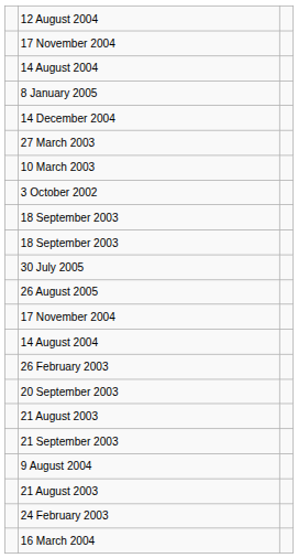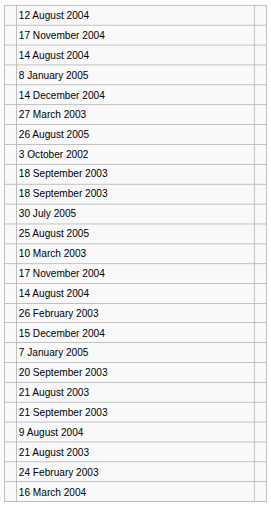 <table class="wikitable" style="font-size: 89%; float: left; width: 26em; margin-right: 1em; height: 700px">
 <tr>
 <td></td>
 <td>12 August 2004</td>
 <td></td>
 </tr>
 <tr>
 <td></td>
 <td>17 November 2004</td>
 <td></td>
 </tr>
 <tr>
 <td></td>
 <td>14 August 2004</td>
 <td></td>
 </tr>
 <tr>
 <td></td>
 <td>8 January 2005</td>
 <td></td>
 </tr>
 <tr>
 <td></td>
 <td>14 December 2004</td>
 <td></td>
 </tr>
 <tr>
 <td></td>
 <td>27 March 2003</td>
 <td></td>
 </tr>
 <tr>
 <td></td>
-<td>10 March 2003</td>
+<td>26 August 2005</td>
 <td></td>
 </tr>
 <tr>
 <td></td>
 <td>3 October 2002</td>
 <td></td>
 </tr>
 <tr>
 <td></td>
 <td>18 September 2003</td>
 <td></td>
 </tr>
 <tr>
 <td></td>
 <td>18 September 2003</td>
 <td></td>
 </tr>
 <tr>
 <td></td>
 <td>30 July 2005</td>
 <td></td>
 </tr>
 <tr>
 <td></td>
-<td>26 August 2005</td>
+<td>25 August 2005</td>
+<td></td>
+</tr>
+<tr>
+<td></td>
+<td>10 March 2003</td>
 <td></td>
 </tr>
 <tr>
 <td></td>
 <td>17 November 2004</td>
 <td></td>
 </tr>
 <tr>
 <td></td>
 <td>14 August 2004</td>
 <td></td>
 </tr>
 <tr>
 <td></td>
 <td>26 February 2003</td>
+<td></td>
+</tr>
+<tr>
+<td></td>
+<td>15 December 2004</td>
+<td></td>
+</tr>
+<tr>
+<td></td>
+<td>7 January 2005</td>
 <td></td>
 </tr>
 <tr>
 <td></td>
 <td>20 September 2003</td>
 <td></td>
 </tr>
 <tr>
 <td></td>
 <td>21 August 2003</td>
 <td></td>
 </tr>
 <tr>
 <td></td>
 <td>21 September 2003</td>
 <td></td>
 </tr>
 <tr>
 <td></td>
 <td>9 August 2004</td>
 <td></td>
 </tr>
 <tr>
 <td></td>
 <td>21 August 2003</td>
 <td></td>
 </tr>
 <tr>
 <td></td>
 <td>24 February 2003</td>
 <td></td>
 </tr>
 <tr>
 <td></td>
 <td>16 March 2004</td>
 <td></td>
 </tr>
 </table>
